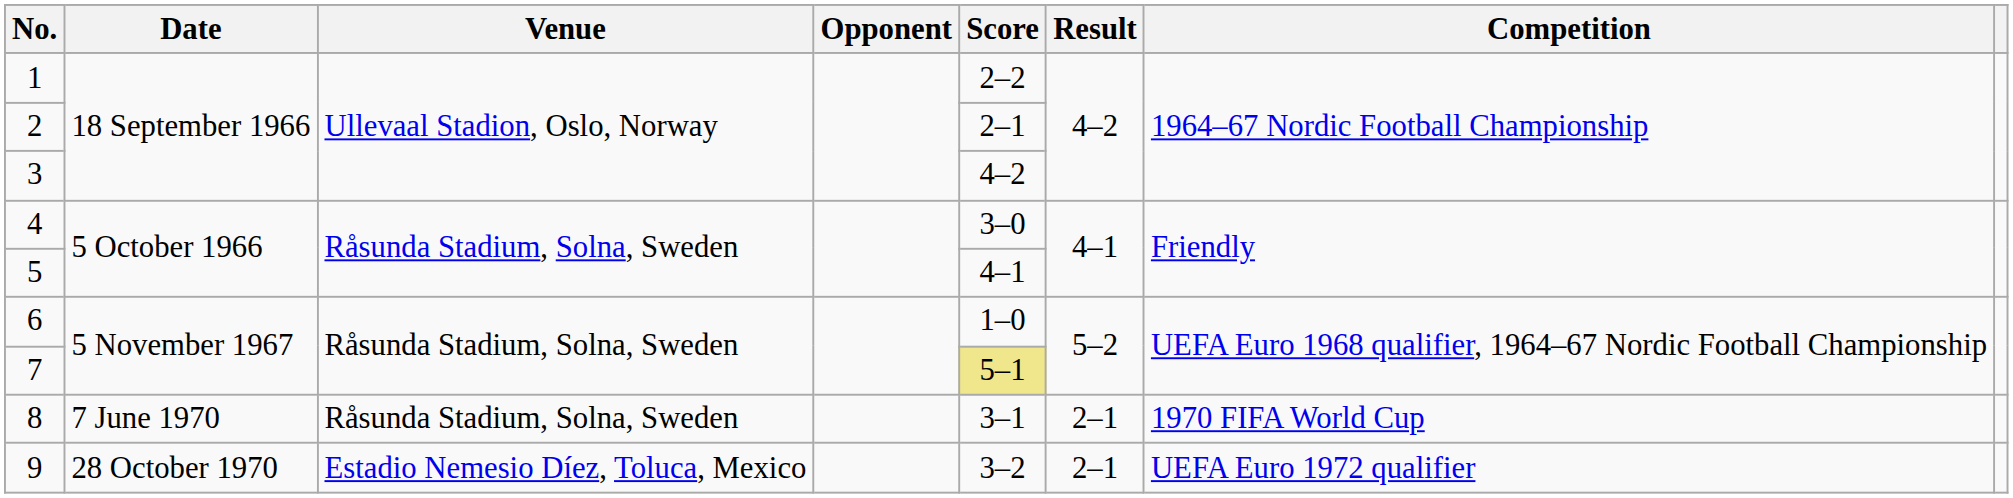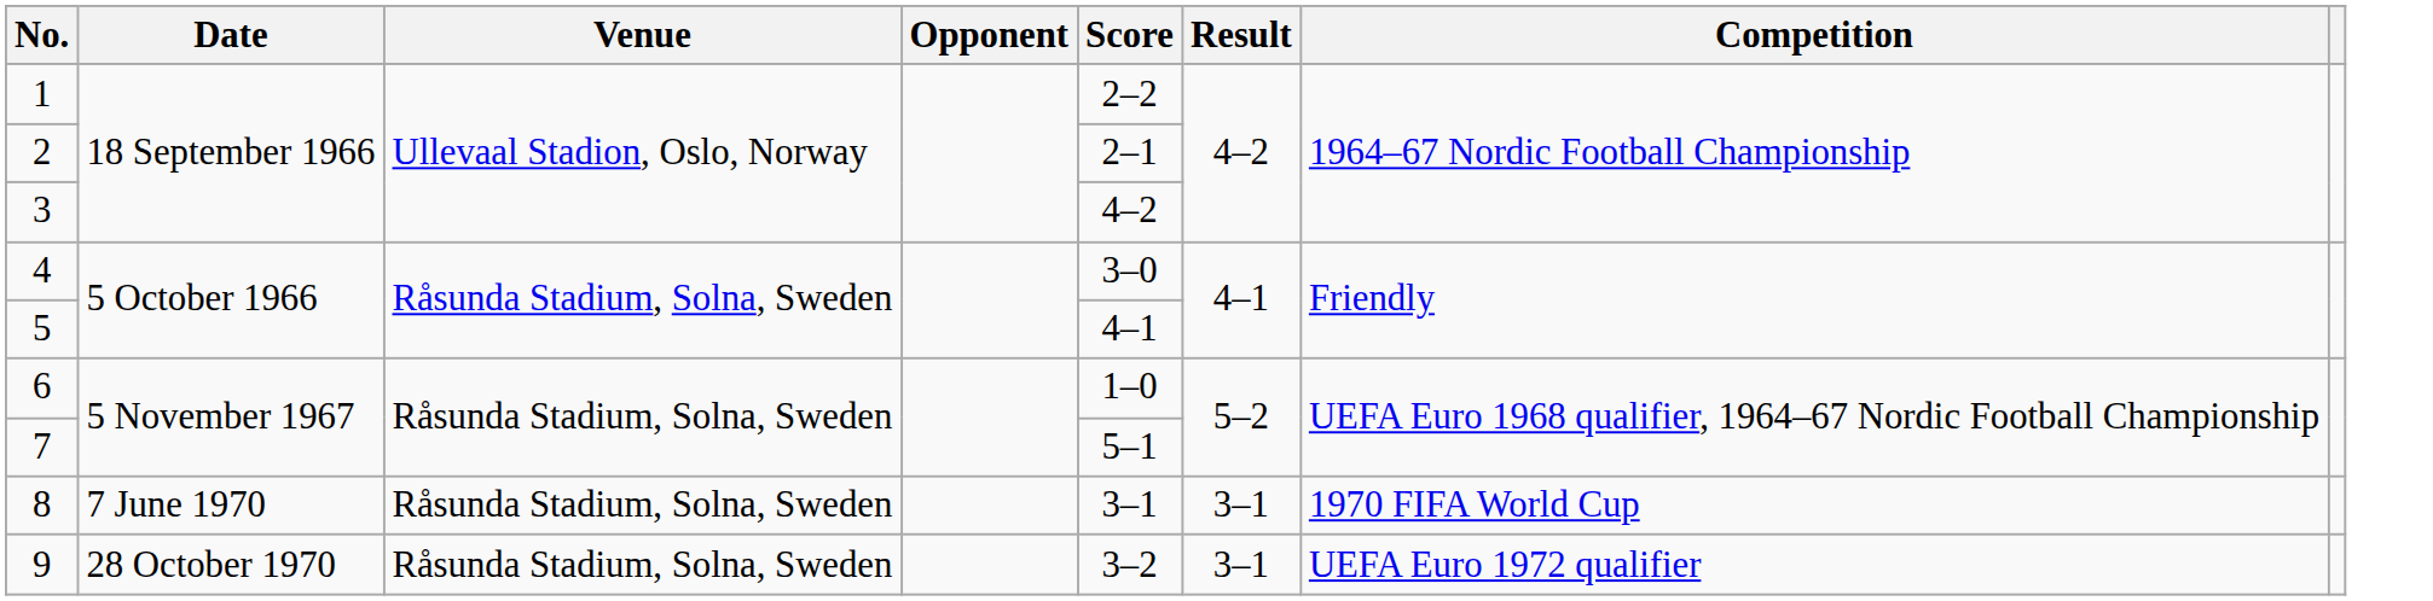 <table class="wikitable sortable">
 <tr>
 <th scope="col">No.</th>
 <th scope="col">Date</th>
 <th scope="col">Venue</th>
 <th scope="col">Opponent</th>
 <th scope="col">Score</th>
 <th scope="col">Result</th>
 <th scope="col">Competition</th>
 <th scope="col" class="unsortable"></th>
 </tr>
 <tr>
 <td align="center">1</td>
 <td rowspan="3">18 September 1966</td>
 <td rowspan="3"><a href='#'>Ullevaal Stadion</a>, Oslo, Norway</td>
 <td rowspan="3"></td>
 <td align="center">2–2</td>
 <td rowspan="3" align="center">4–2</td>
 <td rowspan="3"><a href='#'>1964–67 Nordic Football Championship</a></td>
 <td rowspan="3"></td>
 </tr>
 <tr>
 <td align="center">2</td>
 <td align="center">2–1</td>
 </tr>
 <tr>
 <td align="center">3</td>
 <td align="center">4–2</td>
 </tr>
 <tr>
 <td align="center">4</td>
 <td rowspan="2">5 October 1966</td>
 <td rowspan="2"><a href='#'>Råsunda Stadium</a>, <a href='#'>Solna</a>, Sweden</td>
 <td rowspan="2"></td>
 <td align="center">3–0</td>
 <td rowspan="2" align="center">4–1</td>
 <td rowspan="2"><a href='#'>Friendly</a></td>
 <td rowspan="2"></td>
 </tr>
 <tr>
 <td align="center">5</td>
 <td align="center">4–1</td>
 </tr>
 <tr>
 <td align="center">6</td>
 <td rowspan="2">5 November 1967</td>
 <td rowspan="2">Råsunda Stadium, Solna, Sweden</td>
 <td rowspan="2"></td>
 <td align="center">1–0</td>
 <td rowspan="2" align="center">5–2</td>
 <td rowspan="2"><a href='#'>UEFA Euro 1968 qualifier</a>, 1964–67 Nordic Football Championship</td>
 <td rowspan="2"></td>
 </tr>
 <tr>
 <td align="center">7</td>
-<td align="center" style="background: khaki;">5–1</td>
+<td align="center">5–1</td>
 </tr>
 <tr>
 <td align="center">8</td>
 <td>7 June 1970</td>
 <td>Råsunda Stadium, Solna, Sweden</td>
 <td></td>
 <td align="center">3–1</td>
-<td align="center">2–1</td>
+<td align="center">3–1</td>
 <td><a href='#'>1970 FIFA World Cup</a></td>
 <td></td>
 </tr>
 <tr>
 <td align="center">9</td>
 <td>28 October 1970</td>
-<td><a href='#'>Estadio Nemesio Díez</a>, <a href='#'>Toluca</a>, Mexico</td>
+<td>Råsunda Stadium, Solna, Sweden</td>
 <td></td>
 <td align="center">3–2</td>
-<td align="center">2–1</td>
+<td align="center">3–1</td>
 <td><a href='#'>UEFA Euro 1972 qualifier</a></td>
 <td></td>
 </tr>
 </table>
